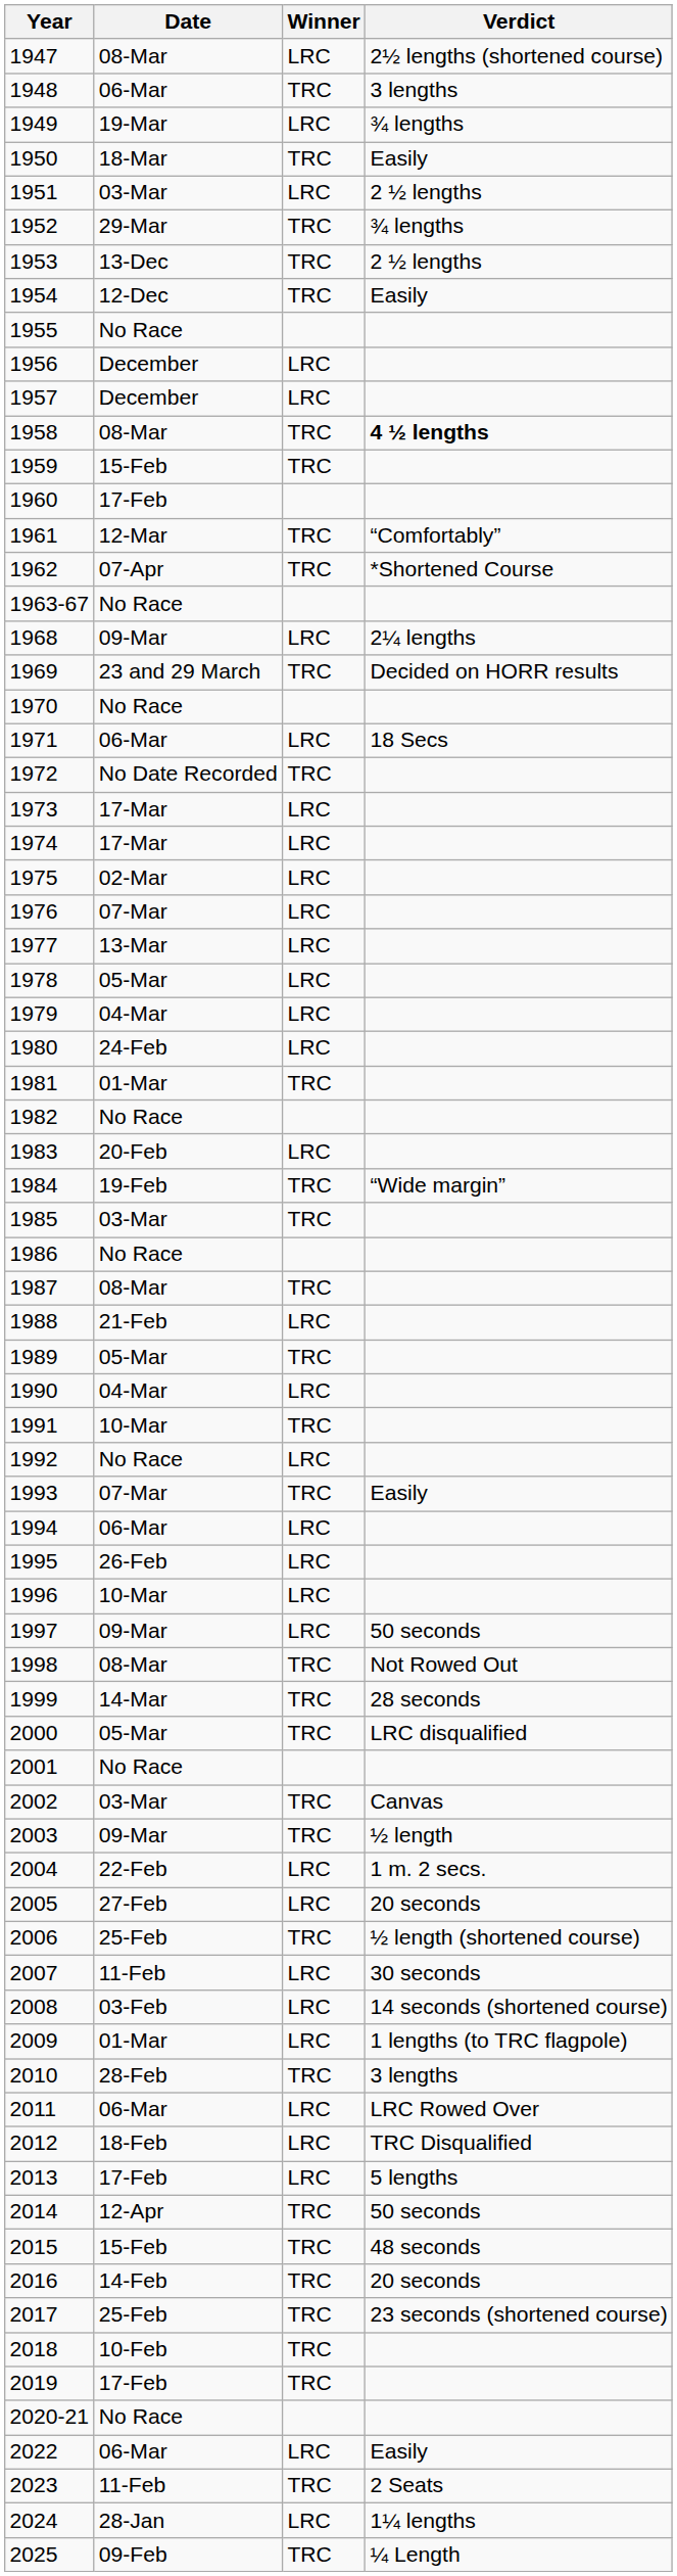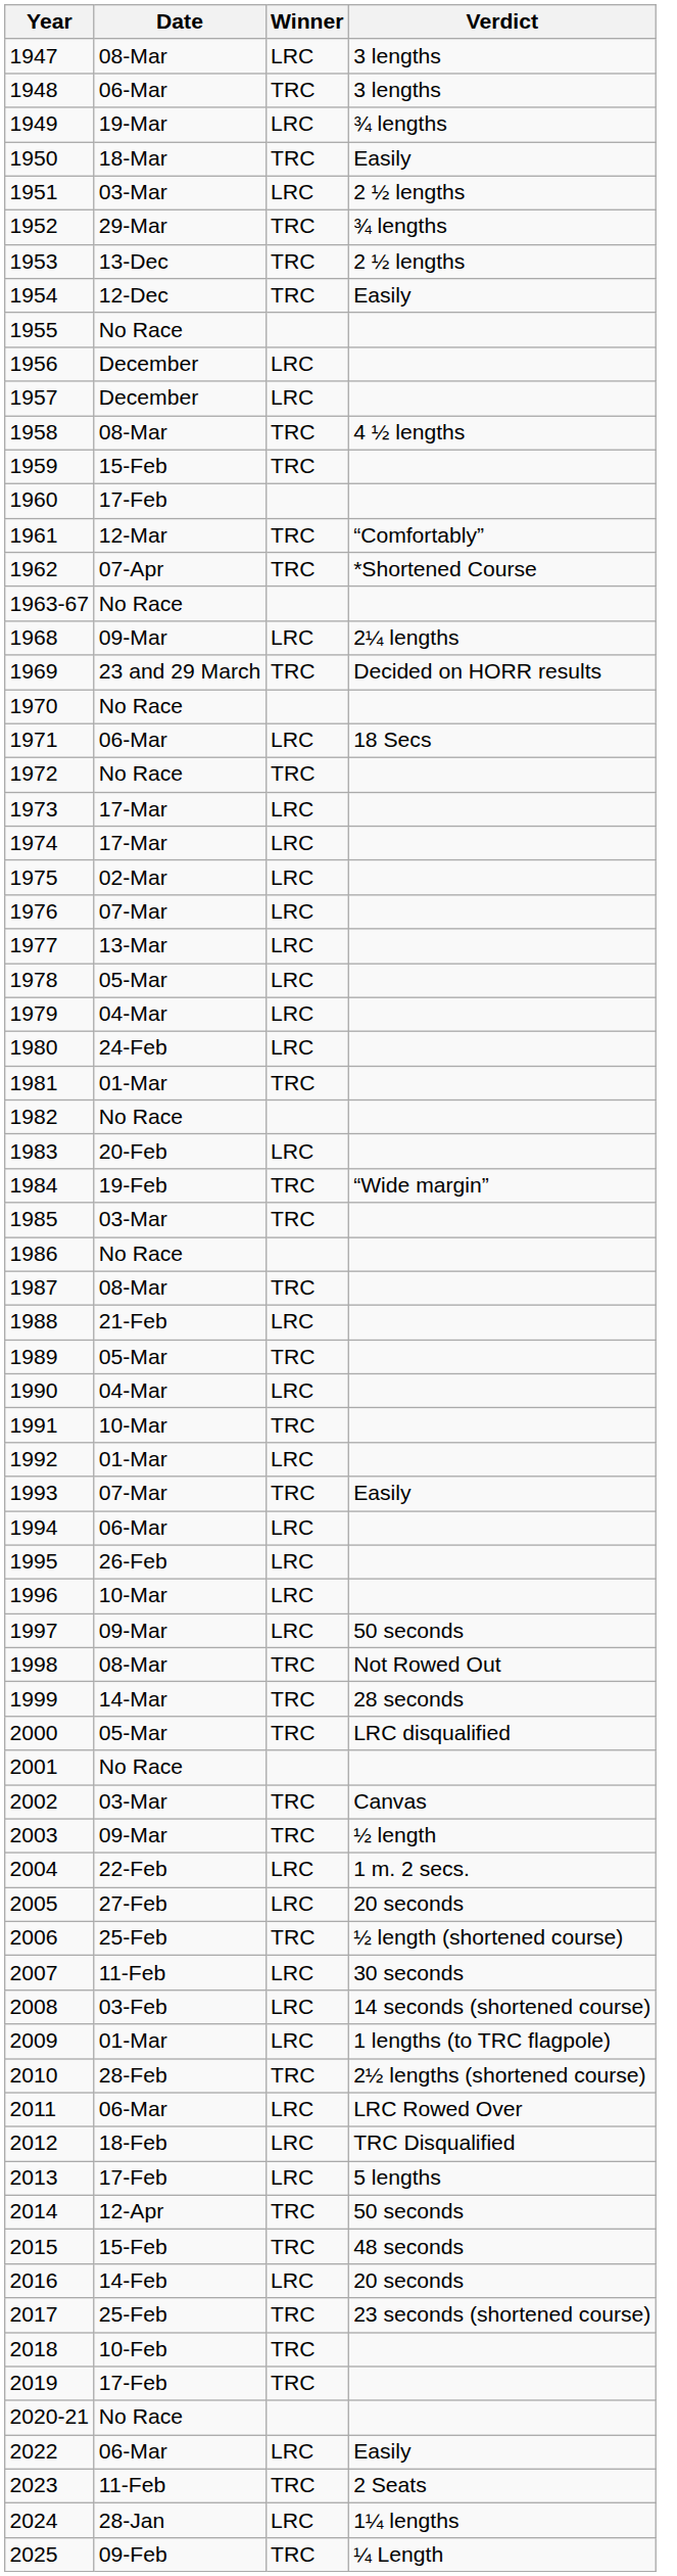 <table class="wikitable">
 <tr>
 <th>Year</th>
 <th>Date</th>
 <th>Winner</th>
 <th>Verdict</th>
 </tr>
 <tr>
 <td>1947</td>
 <td>08-Mar</td>
 <td>LRC</td>
-<td>2½ lengths (shortened course)</td>
+<td>3 lengths</td>
 </tr>
 <tr>
 <td>1948</td>
 <td>06-Mar</td>
 <td>TRC</td>
 <td>3 lengths</td>
 </tr>
 <tr>
 <td>1949</td>
 <td>19-Mar</td>
 <td>LRC</td>
 <td>¾ lengths</td>
 </tr>
 <tr>
 <td>1950</td>
 <td>18-Mar</td>
 <td>TRC</td>
 <td>Easily</td>
 </tr>
 <tr>
 <td>1951</td>
 <td>03-Mar</td>
 <td>LRC</td>
 <td>2 ½  lengths</td>
 </tr>
 <tr>
 <td>1952</td>
 <td>29-Mar</td>
 <td>TRC</td>
 <td>¾  lengths</td>
 </tr>
 <tr>
 <td>1953</td>
 <td>13-Dec</td>
 <td>TRC</td>
 <td>2 ½  lengths</td>
 </tr>
 <tr>
 <td>1954</td>
 <td>12-Dec</td>
 <td>TRC</td>
 <td>Easily</td>
 </tr>
 <tr>
 <td>1955</td>
 <td>No Race</td>
 <td></td>
 </tr>
 <tr>
 <td>1956</td>
 <td>December</td>
 <td>LRC</td>
 <td></td>
 </tr>
 <tr>
 <td>1957</td>
 <td>December</td>
 <td>LRC</td>
 <td></td>
 </tr>
 <tr>
 <td>1958</td>
 <td>08-Mar</td>
 <td>TRC</td>
-<td><strong>4 ½  lengths</strong></td>
+<td>4 ½  lengths</td>
 </tr>
 <tr>
 <td>1959</td>
 <td>15-Feb</td>
 <td>TRC</td>
 <td 8 lengths></td>
 </tr>
 <tr>
 <td>1960</td>
 <td>17-Feb</td>
 <td></td>
 </tr>
 <tr>
 <td>1961</td>
 <td>12-Mar</td>
 <td>TRC</td>
 <td>“Comfortably”</td>
 </tr>
 <tr>
 <td>1962</td>
 <td>07-Apr</td>
 <td>TRC</td>
 <td>*Shortened Course</td>
 </tr>
 <tr>
 <td>1963-67</td>
 <td>No Race</td>
 <td></td>
 </tr>
 <tr>
 <td>1968</td>
 <td>09-Mar</td>
 <td>LRC</td>
 <td>2¼  lengths</td>
 </tr>
 <tr>
 <td>1969</td>
 <td>23 and 29 March</td>
 <td>TRC</td>
 <td>Decided on HORR results</td>
 </tr>
 <tr>
 <td>1970</td>
 <td>No Race</td>
 <td></td>
 </tr>
 <tr>
 <td>1971</td>
 <td>06-Mar</td>
 <td>LRC</td>
 <td>18 Secs</td>
 </tr>
 <tr>
 <td>1972</td>
-<td>No Date Recorded</td>
+<td>No Race</td>
 <td>TRC</td>
 <td></td>
 </tr>
 <tr>
 <td>1973</td>
 <td>17-Mar</td>
 <td>LRC</td>
 <td></td>
 </tr>
 <tr>
 <td>1974</td>
 <td>17-Mar</td>
 <td>LRC</td>
 <td></td>
 </tr>
 <tr>
 <td>1975</td>
 <td>02-Mar</td>
 <td>LRC</td>
 <td></td>
 </tr>
 <tr>
 <td>1976</td>
 <td>07-Mar</td>
 <td>LRC</td>
 <td></td>
 </tr>
 <tr>
 <td>1977</td>
 <td>13-Mar</td>
 <td>LRC</td>
 <td></td>
 </tr>
 <tr>
 <td>1978</td>
 <td>05-Mar</td>
 <td>LRC</td>
 <td></td>
 </tr>
 <tr>
 <td>1979</td>
 <td>04-Mar</td>
 <td>LRC</td>
 <td></td>
 </tr>
 <tr>
 <td>1980</td>
 <td>24-Feb</td>
 <td>LRC</td>
 <td></td>
 </tr>
 <tr>
 <td>1981</td>
 <td>01-Mar</td>
 <td>TRC</td>
 <td></td>
 </tr>
 <tr>
 <td>1982</td>
 <td>No Race</td>
 <td></td>
 <td></td>
 </tr>
 <tr>
 <td>1983</td>
 <td>20-Feb</td>
 <td>LRC</td>
 <td></td>
 </tr>
 <tr>
 <td>1984</td>
 <td>19-Feb</td>
 <td>TRC</td>
 <td>“Wide margin”</td>
 </tr>
 <tr>
 <td>1985</td>
 <td>03-Mar</td>
 <td>TRC</td>
 <td></td>
 </tr>
 <tr>
 <td>1986</td>
 <td>No Race</td>
 <td></td>
 <td></td>
 </tr>
 <tr>
 <td>1987</td>
 <td>08-Mar</td>
 <td>TRC</td>
 <td></td>
 </tr>
 <tr>
 <td>1988</td>
 <td>21-Feb</td>
 <td>LRC</td>
 <td></td>
 </tr>
 <tr>
 <td>1989</td>
 <td>05-Mar</td>
 <td>TRC</td>
 <td></td>
 </tr>
 <tr>
 <td>1990</td>
 <td>04-Mar</td>
 <td>LRC</td>
 <td></td>
 </tr>
 <tr>
 <td>1991</td>
 <td>10-Mar</td>
 <td>TRC</td>
 <td></td>
 </tr>
 <tr>
 <td>1992</td>
-<td>No Race</td>
+<td>01-Mar</td>
 <td>LRC</td>
 <td></td>
 </tr>
 <tr>
 <td>1993</td>
 <td>07-Mar</td>
 <td>TRC</td>
 <td>Easily</td>
 </tr>
 <tr>
 <td>1994</td>
 <td>06-Mar</td>
 <td>LRC</td>
 <td></td>
 </tr>
 <tr>
 <td>1995</td>
 <td>26-Feb</td>
 <td>LRC</td>
 <td></td>
 </tr>
 <tr>
 <td>1996</td>
 <td>10-Mar</td>
 <td>LRC</td>
 <td></td>
 </tr>
 <tr>
 <td>1997</td>
 <td>09-Mar</td>
 <td>LRC</td>
 <td>50 seconds</td>
 </tr>
 <tr>
 <td>1998</td>
 <td>08-Mar</td>
 <td>TRC</td>
 <td>Not Rowed Out</td>
 </tr>
 <tr>
 <td>1999</td>
 <td>14-Mar</td>
 <td>TRC</td>
 <td>28 seconds</td>
 </tr>
 <tr>
 <td>2000</td>
 <td>05-Mar</td>
 <td>TRC</td>
 <td>LRC disqualified</td>
 </tr>
 <tr>
 <td>2001</td>
 <td>No Race</td>
 <td></td>
 <td></td>
 </tr>
 <tr>
 <td>2002</td>
 <td>03-Mar</td>
 <td>TRC</td>
 <td>Canvas</td>
 </tr>
 <tr>
 <td>2003</td>
 <td>09-Mar</td>
 <td>TRC</td>
 <td>½ length</td>
 </tr>
 <tr>
 <td>2004</td>
 <td>22-Feb</td>
 <td>LRC</td>
 <td>1 m. 2 secs.</td>
 </tr>
 <tr>
 <td>2005</td>
 <td>27-Feb</td>
 <td>LRC</td>
 <td>20 seconds</td>
 </tr>
 <tr>
 <td>2006</td>
 <td>25-Feb</td>
 <td>TRC</td>
 <td>½ length (shortened course)</td>
 </tr>
 <tr>
 <td>2007</td>
 <td>11-Feb</td>
 <td>LRC</td>
 <td>30 seconds</td>
 </tr>
 <tr>
 <td>2008</td>
 <td>03-Feb</td>
 <td>LRC</td>
 <td>14 seconds (shortened course)</td>
 </tr>
 <tr>
 <td>2009</td>
 <td>01-Mar</td>
 <td>LRC</td>
 <td>1 lengths  (to TRC flagpole)</td>
 </tr>
 <tr>
 <td>2010</td>
 <td>28-Feb</td>
 <td>TRC</td>
-<td>3 lengths</td>
+<td>2½ lengths (shortened course)</td>
 </tr>
 <tr>
 <td>2011</td>
 <td>06-Mar</td>
 <td>LRC</td>
 <td>LRC Rowed Over</td>
 </tr>
 <tr>
 <td>2012</td>
 <td>18-Feb</td>
 <td>LRC</td>
 <td>TRC Disqualified</td>
 </tr>
 <tr>
 <td>2013</td>
 <td>17-Feb</td>
 <td>LRC</td>
 <td>5 lengths</td>
 </tr>
 <tr>
 <td>2014</td>
 <td>12-Apr</td>
 <td>TRC</td>
 <td>50 seconds</td>
 </tr>
 <tr>
 <td>2015</td>
 <td>15-Feb</td>
 <td>TRC</td>
 <td>48 seconds</td>
 </tr>
 <tr>
 <td>2016</td>
 <td>14-Feb</td>
-<td>TRC</td>
+<td>LRC</td>
 <td>20 seconds</td>
 </tr>
 <tr>
 <td>2017</td>
 <td>25-Feb</td>
 <td>TRC</td>
 <td>23 seconds (shortened course)</td>
 </tr>
 <tr>
 <td>2018</td>
 <td>10-Feb</td>
 <td>TRC</td>
 <td></td>
 </tr>
 <tr>
 <td>2019</td>
 <td>17-Feb</td>
 <td>TRC</td>
 <td></td>
 </tr>
 <tr>
 <td>2020-21</td>
 <td>No Race</td>
 <td></td>
 <td></td>
 </tr>
 <tr>
 <td>2022</td>
 <td>06-Mar</td>
 <td>LRC</td>
 <td>Easily</td>
 </tr>
 <tr>
 <td>2023</td>
 <td>11-Feb</td>
 <td>TRC</td>
 <td>2 Seats</td>
 </tr>
 <tr>
 <td>2024</td>
 <td>28-Jan</td>
 <td>LRC</td>
 <td>1¼  lengths</td>
 </tr>
 <tr>
 <td>2025</td>
 <td>09-Feb</td>
 <td>TRC</td>
 <td>¼ Length</td>
 </tr>
 </table>
